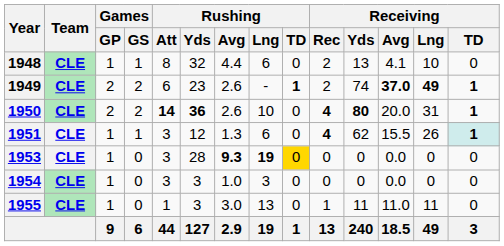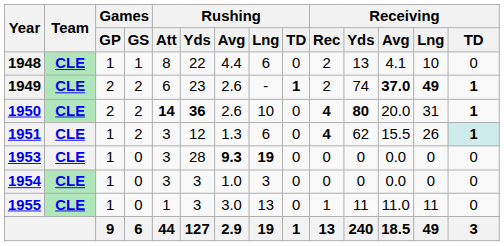 <table class="wikitable" style="text-align:center;">
 <tr>
 <th rowspan="2">Year</th>
 <th rowspan="2">Team</th>
 <th colspan="2">Games</th>
 <th colspan="5">Rushing</th>
 <th colspan="5">Receiving</th>
 </tr>
 <tr>
 <th>GP</th>
 <th>GS</th>
 <th>Att</th>
 <th>Yds</th>
 <th>Avg</th>
 <th>Lng</th>
 <th>TD</th>
 <th>Rec</th>
 <th>Yds</th>
 <th>Avg</th>
 <th>Lng</th>
 <th>TD</th>
 </tr>
 <tr>
 <th>1948</th>
 <th style="background:#afe6ba; width:3em;"><a href='#'>CLE</a></th>
 <td>1</td>
 <td>1</td>
 <td>8</td>
-<td>32</td>
+<td>22</td>
 <td>4.4</td>
 <td>6</td>
 <td>0</td>
 <td>2</td>
 <td>13</td>
 <td>4.1</td>
 <td>10</td>
 <td>0</td>
 </tr>
 <tr>
 <th>1949</th>
 <th style="background:#afe6ba; width:3em;"><a href='#'>CLE</a></th>
 <td>2</td>
 <td>2</td>
 <td>6</td>
 <td>23</td>
 <td>2.6</td>
 <td>-</td>
 <td><strong>1</strong></td>
 <td>2</td>
 <td>74</td>
 <td><strong>37.0</strong></td>
 <td><strong>49</strong></td>
 <td><strong>1</strong></td>
 </tr>
 <tr>
 <th><a href='#'>1950</a></th>
 <th style="background:#afe6ba; width:3em;"><a href='#'>CLE</a></th>
 <td>2</td>
 <td>2</td>
 <td><strong>14</strong></td>
 <td><strong>36</strong></td>
 <td>2.6</td>
 <td>10</td>
 <td>0</td>
 <td><strong>4</strong></td>
 <td><strong>80</strong></td>
 <td>20.0</td>
 <td>31</td>
 <td><strong>1</strong></td>
 </tr>
 <tr>
 <th><a href='#'>1951</a></th>
 <th><a href='#'>CLE</a></th>
 <td>1</td>
-<td>1</td>
+<td>2</td>
 <td>3</td>
 <td>12</td>
 <td>1.3</td>
 <td>6</td>
 <td>0</td>
 <td><strong>4</strong></td>
 <td>62</td>
 <td>15.5</td>
 <td>26</td>
 <td style="background:#cfecec; width:3em;"><strong>1</strong></td>
 </tr>
 <tr>
 <th><a href='#'>1953</a></th>
 <th><a href='#'>CLE</a></th>
 <td>1</td>
 <td>0</td>
 <td>3</td>
 <td>28</td>
 <td><strong>9.3</strong></td>
 <td><strong>19</strong></td>
-<td style="background: gold;">0</td>
+<td>0</td>
 <td>0</td>
 <td>0</td>
 <td>0.0</td>
 <td>0</td>
 <td>0</td>
 </tr>
 <tr>
 <th><a href='#'>1954</a></th>
 <th style="background:#afe6ba; width:3em;"><a href='#'>CLE</a></th>
 <td>1</td>
 <td>0</td>
 <td>3</td>
 <td>3</td>
 <td>1.0</td>
 <td>3</td>
 <td>0</td>
 <td>0</td>
 <td>0</td>
 <td>0.0</td>
 <td>0</td>
 <td>0</td>
 </tr>
 <tr>
 <th><a href='#'>1955</a></th>
 <th style="background:#afe6ba; width:3em;"><a href='#'>CLE</a></th>
 <td>1</td>
 <td>0</td>
 <td>1</td>
 <td>3</td>
 <td>3.0</td>
 <td>13</td>
 <td>0</td>
 <td>1</td>
 <td>11</td>
 <td>11.0</td>
 <td>11</td>
 <td>0</td>
 </tr>
 <tr>
 <th colspan="2"></th>
 <th>9</th>
 <th>6</th>
 <th>44</th>
 <th>127</th>
 <th>2.9</th>
 <th>19</th>
 <th>1</th>
 <th>13</th>
 <th>240</th>
 <th>18.5</th>
 <th>49</th>
 <th>3</th>
 </tr>
 </table>
